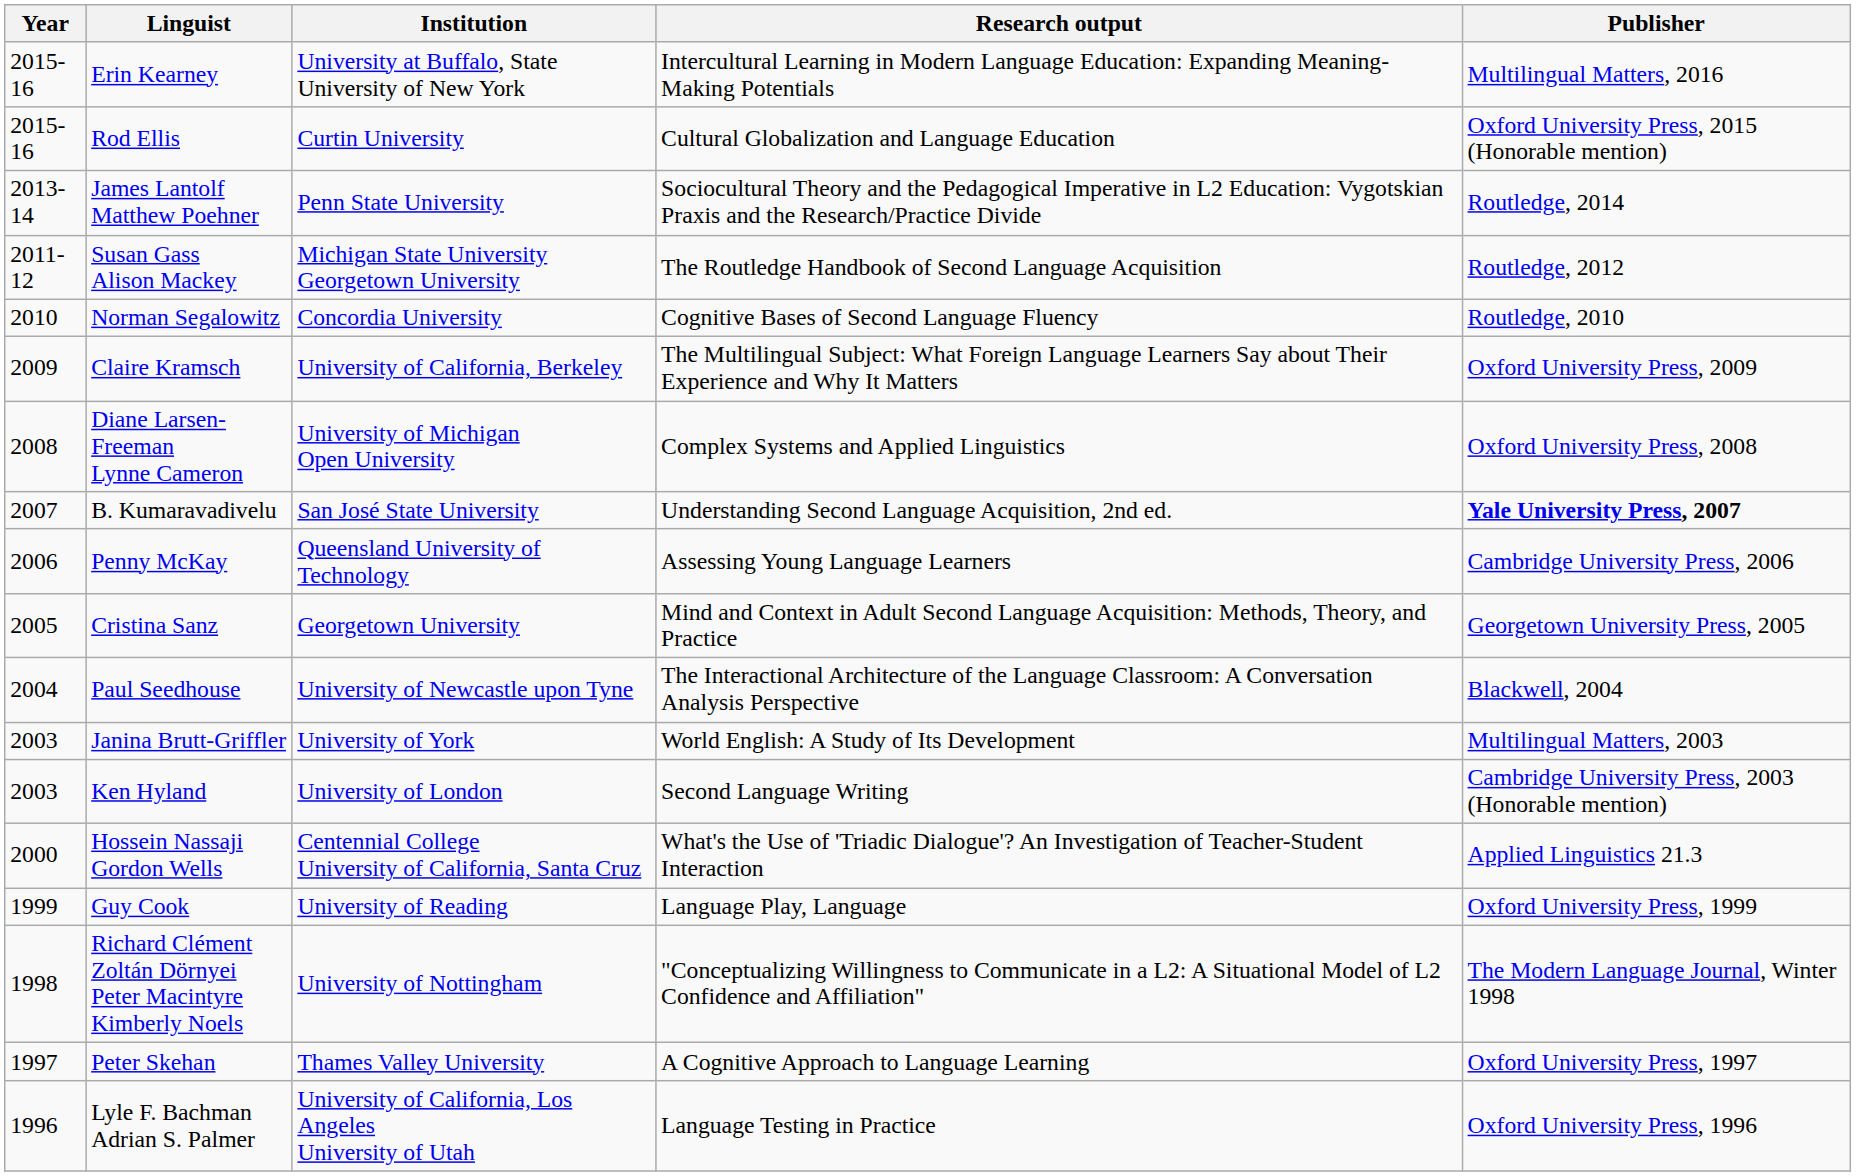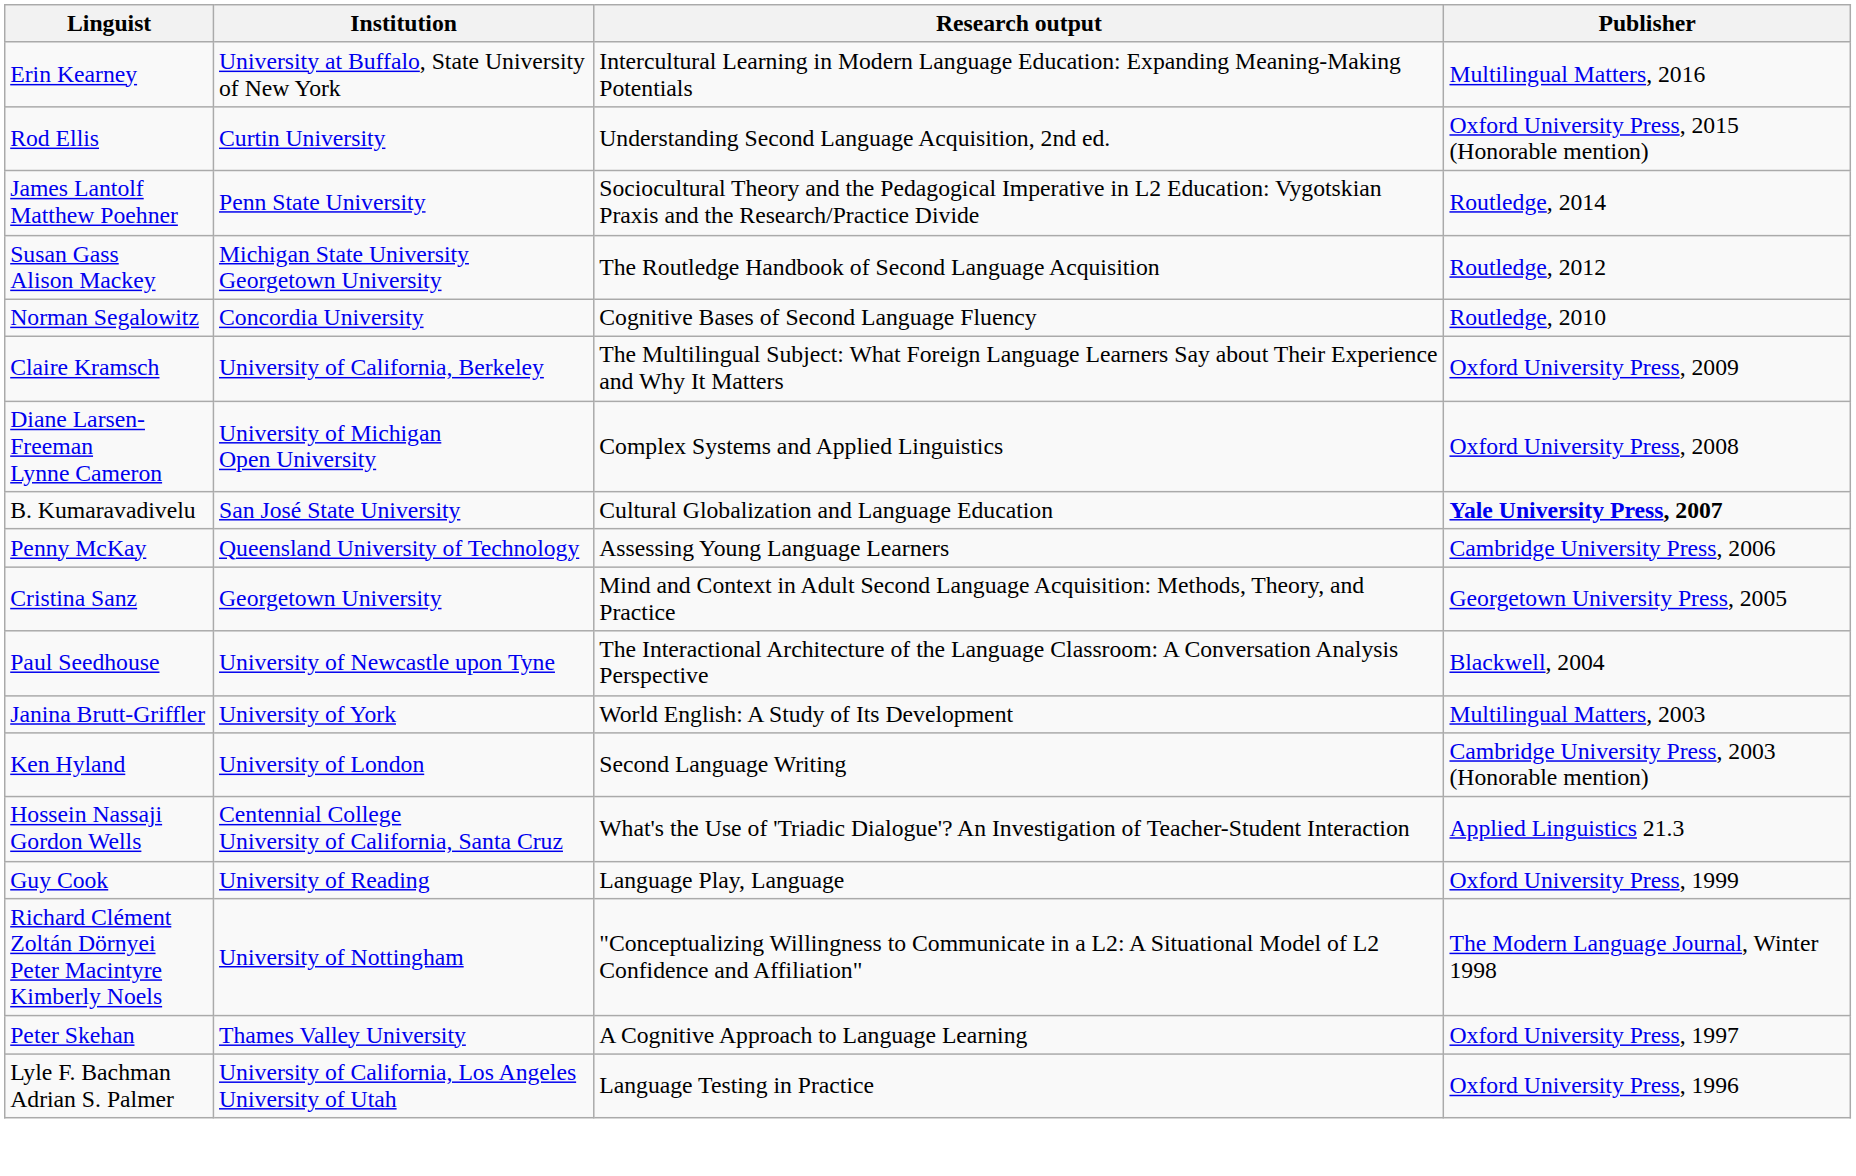 <table class="wikitable" style="text-align:left">
 <tr>
-<th>Year</th>
 <th>Linguist</th>
 <th>Institution</th>
 <th>Research output</th>
 <th>Publisher</th>
 </tr>
 <tr>
-<td>2015-16</td>
 <td><a href='#'>Erin Kearney</a></td>
 <td><a href='#'>University at Buffalo</a>, State University of New York</td>
 <td>Intercultural Learning in Modern Language Education: Expanding Meaning-Making Potentials</td>
 <td><a href='#'>Multilingual Matters</a>, 2016</td>
 </tr>
 <tr>
-<td>2015-16</td>
 <td><a href='#'>Rod Ellis</a></td>
 <td><a href='#'>Curtin University</a></td>
-<td>Cultural Globalization and Language Education</td>
+<td>Understanding Second Language Acquisition, 2nd ed.</td>
 <td><a href='#'>Oxford University Press</a>, 2015 (Honorable mention)</td>
 </tr>
 <tr>
-<td>2013-14</td>
 <td><a href='#'>James Lantolf</a> <br> <a href='#'>Matthew Poehner</a></td>
 <td><a href='#'>Penn State University</a></td>
 <td>Sociocultural Theory and the Pedagogical Imperative in L2 Education: Vygotskian Praxis and the Research/Practice Divide</td>
 <td><a href='#'>Routledge</a>, 2014</td>
 </tr>
 <tr>
-<td>2011-12</td>
 <td><a href='#'>Susan Gass</a> <br> <a href='#'>Alison Mackey</a></td>
 <td><a href='#'>Michigan State University</a> <br> <a href='#'>Georgetown University</a></td>
 <td>The Routledge Handbook of Second Language Acquisition</td>
 <td><a href='#'>Routledge</a>, 2012</td>
 </tr>
 <tr>
-<td>2010</td>
 <td><a href='#'>Norman Segalowitz</a></td>
 <td><a href='#'>Concordia University</a></td>
 <td>Cognitive Bases of Second Language Fluency</td>
 <td><a href='#'>Routledge</a>, 2010</td>
 </tr>
 <tr>
-<td>2009</td>
 <td><a href='#'>Claire Kramsch</a></td>
 <td><a href='#'>University of California, Berkeley</a></td>
 <td>The Multilingual Subject: What Foreign Language Learners Say about Their Experience and Why It Matters</td>
 <td><a href='#'>Oxford University Press</a>, 2009</td>
 </tr>
 <tr>
-<td>2008</td>
 <td><a href='#'>Diane Larsen-Freeman</a> <br> <a href='#'>Lynne Cameron</a></td>
 <td><a href='#'>University of Michigan</a> <br> <a href='#'>Open University</a></td>
 <td>Complex Systems and Applied Linguistics</td>
 <td><a href='#'>Oxford University Press</a>, 2008</td>
 </tr>
 <tr>
-<td>2007</td>
 <td>B. Kumaravadivelu </td>
 <td><a href='#'>San José State University</a></td>
-<td>Understanding Second Language Acquisition, 2nd ed.</td>
+<td>Cultural Globalization and Language Education</td>
 <td><strong><a href='#'>Yale University Press</a>, 2007</strong></td>
 </tr>
 <tr>
-<td>2006</td>
 <td><a href='#'>Penny McKay</a></td>
 <td><a href='#'>Queensland University of Technology</a></td>
 <td>Assessing Young Language Learners</td>
 <td><a href='#'>Cambridge University Press</a>, 2006</td>
 </tr>
 <tr>
-<td>2005</td>
 <td><a href='#'>Cristina Sanz</a></td>
 <td><a href='#'>Georgetown University</a></td>
 <td>Mind and Context in Adult Second Language Acquisition: Methods, Theory, and Practice</td>
 <td><a href='#'>Georgetown University Press</a>, 2005</td>
 </tr>
 <tr>
-<td>2004</td>
 <td><a href='#'>Paul Seedhouse</a></td>
 <td><a href='#'>University of Newcastle upon Tyne</a></td>
 <td>The Interactional Architecture of the Language Classroom: A Conversation Analysis Perspective</td>
 <td><a href='#'>Blackwell</a>, 2004</td>
 </tr>
 <tr>
-<td>2003</td>
 <td><a href='#'>Janina Brutt-Griffler</a></td>
 <td><a href='#'>University of York</a></td>
 <td>World English: A Study of Its Development</td>
 <td><a href='#'>Multilingual Matters</a>, 2003</td>
 </tr>
 <tr>
-<td>2003</td>
 <td><a href='#'>Ken Hyland</a></td>
 <td><a href='#'>University of London</a></td>
 <td>Second Language Writing</td>
 <td><a href='#'>Cambridge University Press</a>, 2003 (Honorable mention)</td>
 </tr>
 <tr>
-<td>2000</td>
 <td><a href='#'>Hossein Nassaji</a> <br> <a href='#'>Gordon Wells</a></td>
 <td><a href='#'>Centennial College</a> <br> <a href='#'>University of California, Santa Cruz</a></td>
 <td>What's the Use of 'Triadic Dialogue'? An Investigation of Teacher-Student Interaction</td>
 <td><a href='#'>Applied Linguistics</a> 21.3</td>
 </tr>
 <tr>
-<td>1999</td>
 <td><a href='#'>Guy Cook</a></td>
 <td><a href='#'>University of Reading</a></td>
 <td>Language Play, Language</td>
 <td><a href='#'>Oxford University Press</a>, 1999</td>
 </tr>
 <tr>
-<td>1998</td>
 <td><a href='#'>Richard Clément</a> <br> <a href='#'>Zoltán Dörnyei</a> <br> <a href='#'>Peter Macintyre</a> <br> <a href='#'>Kimberly Noels</a></td>
 <td><a href='#'>University of Nottingham</a></td>
 <td>"Conceptualizing Willingness to Communicate in a L2: A Situational Model of L2 Confidence and Affiliation"</td>
 <td><a href='#'>The Modern Language Journal</a>, Winter 1998</td>
 </tr>
 <tr>
-<td>1997</td>
 <td><a href='#'>Peter Skehan</a></td>
 <td><a href='#'>Thames Valley University</a></td>
 <td>A Cognitive Approach to Language Learning</td>
 <td><a href='#'>Oxford University Press</a>, 1997</td>
 </tr>
 <tr>
-<td>1996</td>
 <td>Lyle F. Bachman <br> Adrian S. Palmer</td>
 <td><a href='#'>University of California, Los Angeles</a> <br> <a href='#'>University of Utah</a></td>
 <td>Language Testing in Practice</td>
 <td><a href='#'>Oxford University Press</a>, 1996</td>
 </tr>
 </table>
